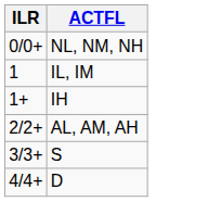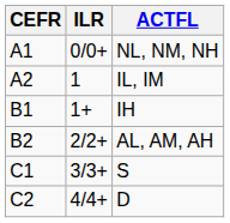 <table class="wikitable">
 <tr>
+<th>CEFR</th>
 <th>ILR</th>
 <th><a href='#'>ACTFL</a></th>
 </tr>
 <tr>
+<td>A1</td>
 <td>0/0+</td>
 <td>NL, NM, NH</td>
 </tr>
 <tr>
+<td>A2</td>
 <td>1</td>
 <td>IL, IM</td>
 </tr>
 <tr>
+<td>B1</td>
 <td>1+</td>
 <td>IH</td>
 </tr>
 <tr>
+<td>B2</td>
 <td>2/2+</td>
 <td>AL, AM, AH</td>
 </tr>
 <tr>
+<td>C1</td>
 <td>3/3+</td>
 <td>S</td>
 </tr>
 <tr>
+<td>C2</td>
 <td>4/4+</td>
 <td>D</td>
 </tr>
 </table>
